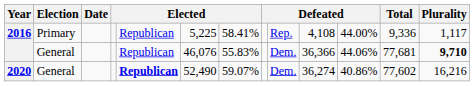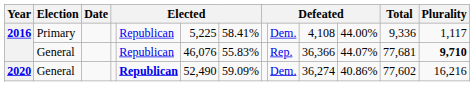 <table class=wikitable>
 <tr>
 <th>Year</th>
 <th>Election</th>
 <th>Date</th>
 <th ! colspan="4">Elected</th>
 <th ! colspan="4">Defeated</th>
 <th>Total</th>
 <th>Plurality</th>
 </tr>
 <tr>
 <th rowspan="2" valign="top"><a href='#'>2016</a></th>
 <td valign="top">Primary</td>
 <td valign="top"></td>
 <td valign="top"></td>
 <td valign="top" ><a href='#'>Republican</a></td>
 <td valign="top" align="right">5,225</td>
 <td valign="top" align="right">58.41%</td>
 <td valign="top"></td>
-<td valign="top" ><a href='#'>Rep.</a></td>
+<td valign="top" ><a href='#'>Dem.</a></td>
 <td valign="top" align="right">4,108</td>
 <td valign="top" align="right">44.00%</td>
 <td valign="top" align="right">9,336</td>
 <td valign="top" align="right">1,117</td>
 </tr>
 <tr>
 <td valign="top">General</td>
 <td valign="top"></td>
 <td valign="top"></td>
 <td valign="top" ><a href='#'>Republican</a></td>
 <td valign="top" align="right">46,076</td>
 <td valign="top" align="right">55.83%</td>
 <td valign="top"></td>
-<td valign="top" ><a href='#'>Dem.</a></td>
+<td valign="top" ><a href='#'>Rep.</a></td>
 <td valign="top" align="right">36,366</td>
-<td valign="top" align="right">44.06%</td>
+<td valign="top" align="right">44.07%</td>
 <td valign="top" align="right">77,681</td>
 <td valign="top" align="right"><strong>9,710</strong></td>
 </tr>
 <tr>
 <th valign="top"><a href='#'>2020</a></th>
 <td valign="top">General</td>
 <td valign="top"></td>
 <td valign="top"></td>
 <td valign="top" ><strong><a href='#'>Republican</a></strong></td>
 <td valign="top" align="right">52,490</td>
-<td valign="top" align="right">59.07%</td>
+<td valign="top" align="right">59.09%</td>
 <td valign="top"></td>
 <td valign="top" ><a href='#'>Dem.</a></td>
 <td valign="top" align="right">36,274</td>
 <td valign="top" align="right">40.86%</td>
 <td valign="top" align="right">77,602</td>
 <td valign="top" align="right">16,216</td>
 </tr>
 </table>
